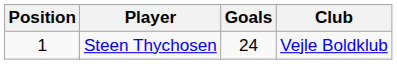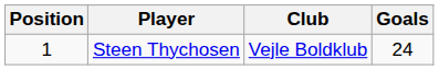 <table class="wikitable" style="text-align: center;">
 <tr>
 <th>Position</th>
 <th>Player</th>
+<th>Club</th>
 <th>Goals</th>
-<th>Club</th>
 </tr>
 <tr>
 <td>1</td>
 <td align="left"><a href='#'>Steen Thychosen</a></td>
+<td align="left"><a href='#'>Vejle Boldklub</a></td>
 <td>24</td>
-<td align="left"><a href='#'>Vejle Boldklub</a></td>
 </tr>
 </table>
